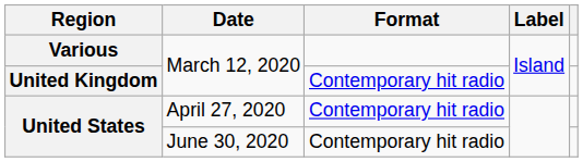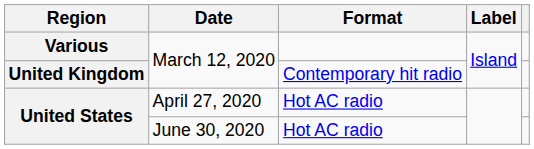 <table class="wikitable plainrowheaders">
 <tr>
 <th scope="col">Region</th>
 <th scope="col">Date</th>
 <th scope="col">Format</th>
 <th scope="col">Label</th>
 <th scope="col"></th>
 </tr>
 <tr>
 <th scope="row">Various</th>
 <td rowspan="2">March 12, 2020</td>
 <td></td>
 <td rowspan="2"><a href='#'>Island</a></td>
 <td align="center"></td>
 </tr>
 <tr>
 <th scope="row">United Kingdom</th>
 <td><a href='#'>Contemporary hit radio</a></td>
 <td align="center"></td>
 </tr>
 <tr>
 <th scope="row" rowspan="2">United States</th>
 <td>April 27, 2020</td>
-<td><a href='#'>Contemporary hit radio</a></td>
+<td><a href='#'>Hot AC radio</a></td>
 <td rowspan="2"></td>
 <td align="center"></td>
 </tr>
 <tr>
 <td>June 30, 2020</td>
-<td>Contemporary hit radio</td>
+<td><a href='#'>Hot AC radio</a></td>
 <td align="center"></td>
 </tr>
 </table>
